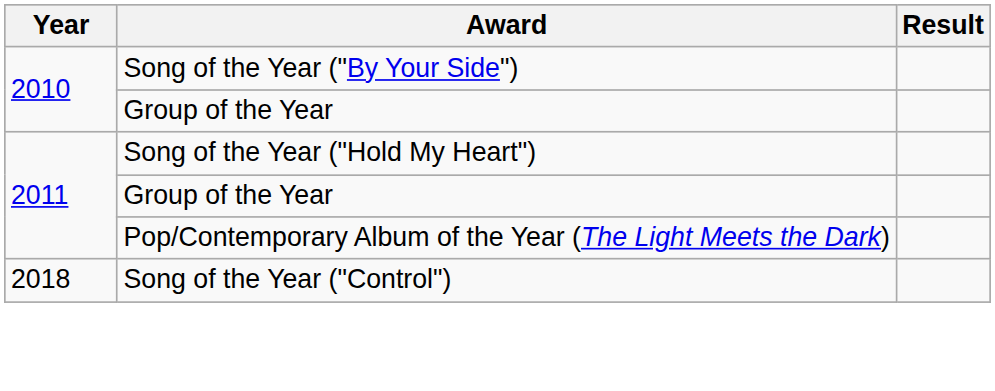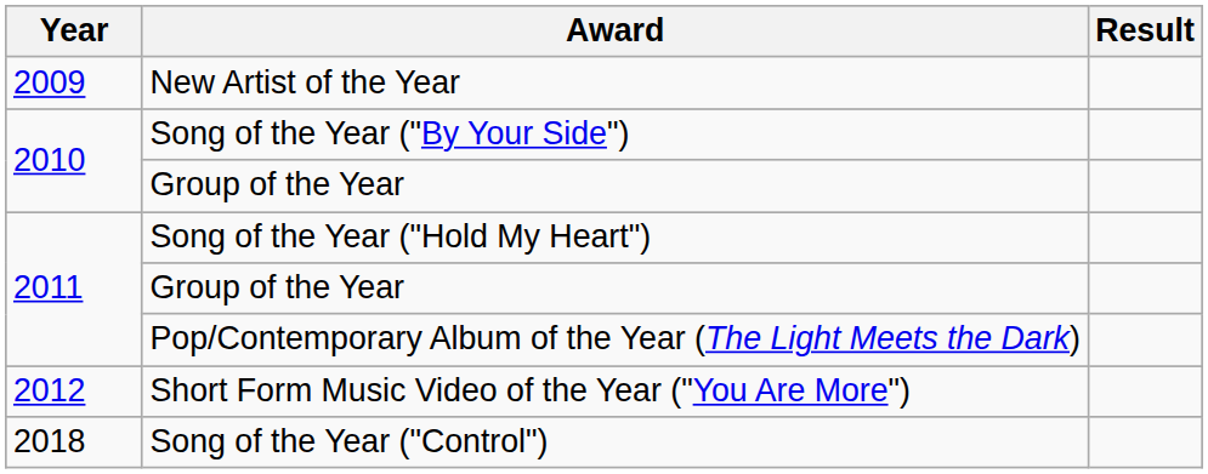 <table class="wikitable">
 <tr>
 <th style="width:60px;">Year</th>
 <th>Award</th>
 <th>Result</th>
+</tr>
+<tr>
+<td><a href='#'>2009</a></td>
+<td>New Artist of the Year</td>
+<td></td>
 </tr>
 <tr>
 <td rowspan="2"><a href='#'>2010</a></td>
 <td>Song of the Year ("<a href='#'>By Your Side</a>")</td>
 <td></td>
 </tr>
 <tr>
 <td>Group of the Year</td>
 <td></td>
 </tr>
 <tr>
 <td rowspan="3"><a href='#'>2011</a></td>
 <td>Song of the Year ("Hold My Heart")</td>
 <td></td>
 </tr>
 <tr>
 <td>Group of the Year</td>
 <td></td>
 </tr>
 <tr>
 <td>Pop/Contemporary Album of the Year (<em><a href='#'>The Light Meets the Dark</a></em>)</td>
 <td></td>
 </tr>
 <tr>
+<td><a href='#'>2012</a></td>
+<td>Short Form Music Video of the Year ("<a href='#'>You Are More</a>")</td>
+<td></td>
+</tr>
+<tr>
 <td>2018</td>
 <td Song of the Year ("Control (Somehow You Want Me)")>Song of the Year ("Control")</td>
 <td></td>
 </tr>
 </table>
